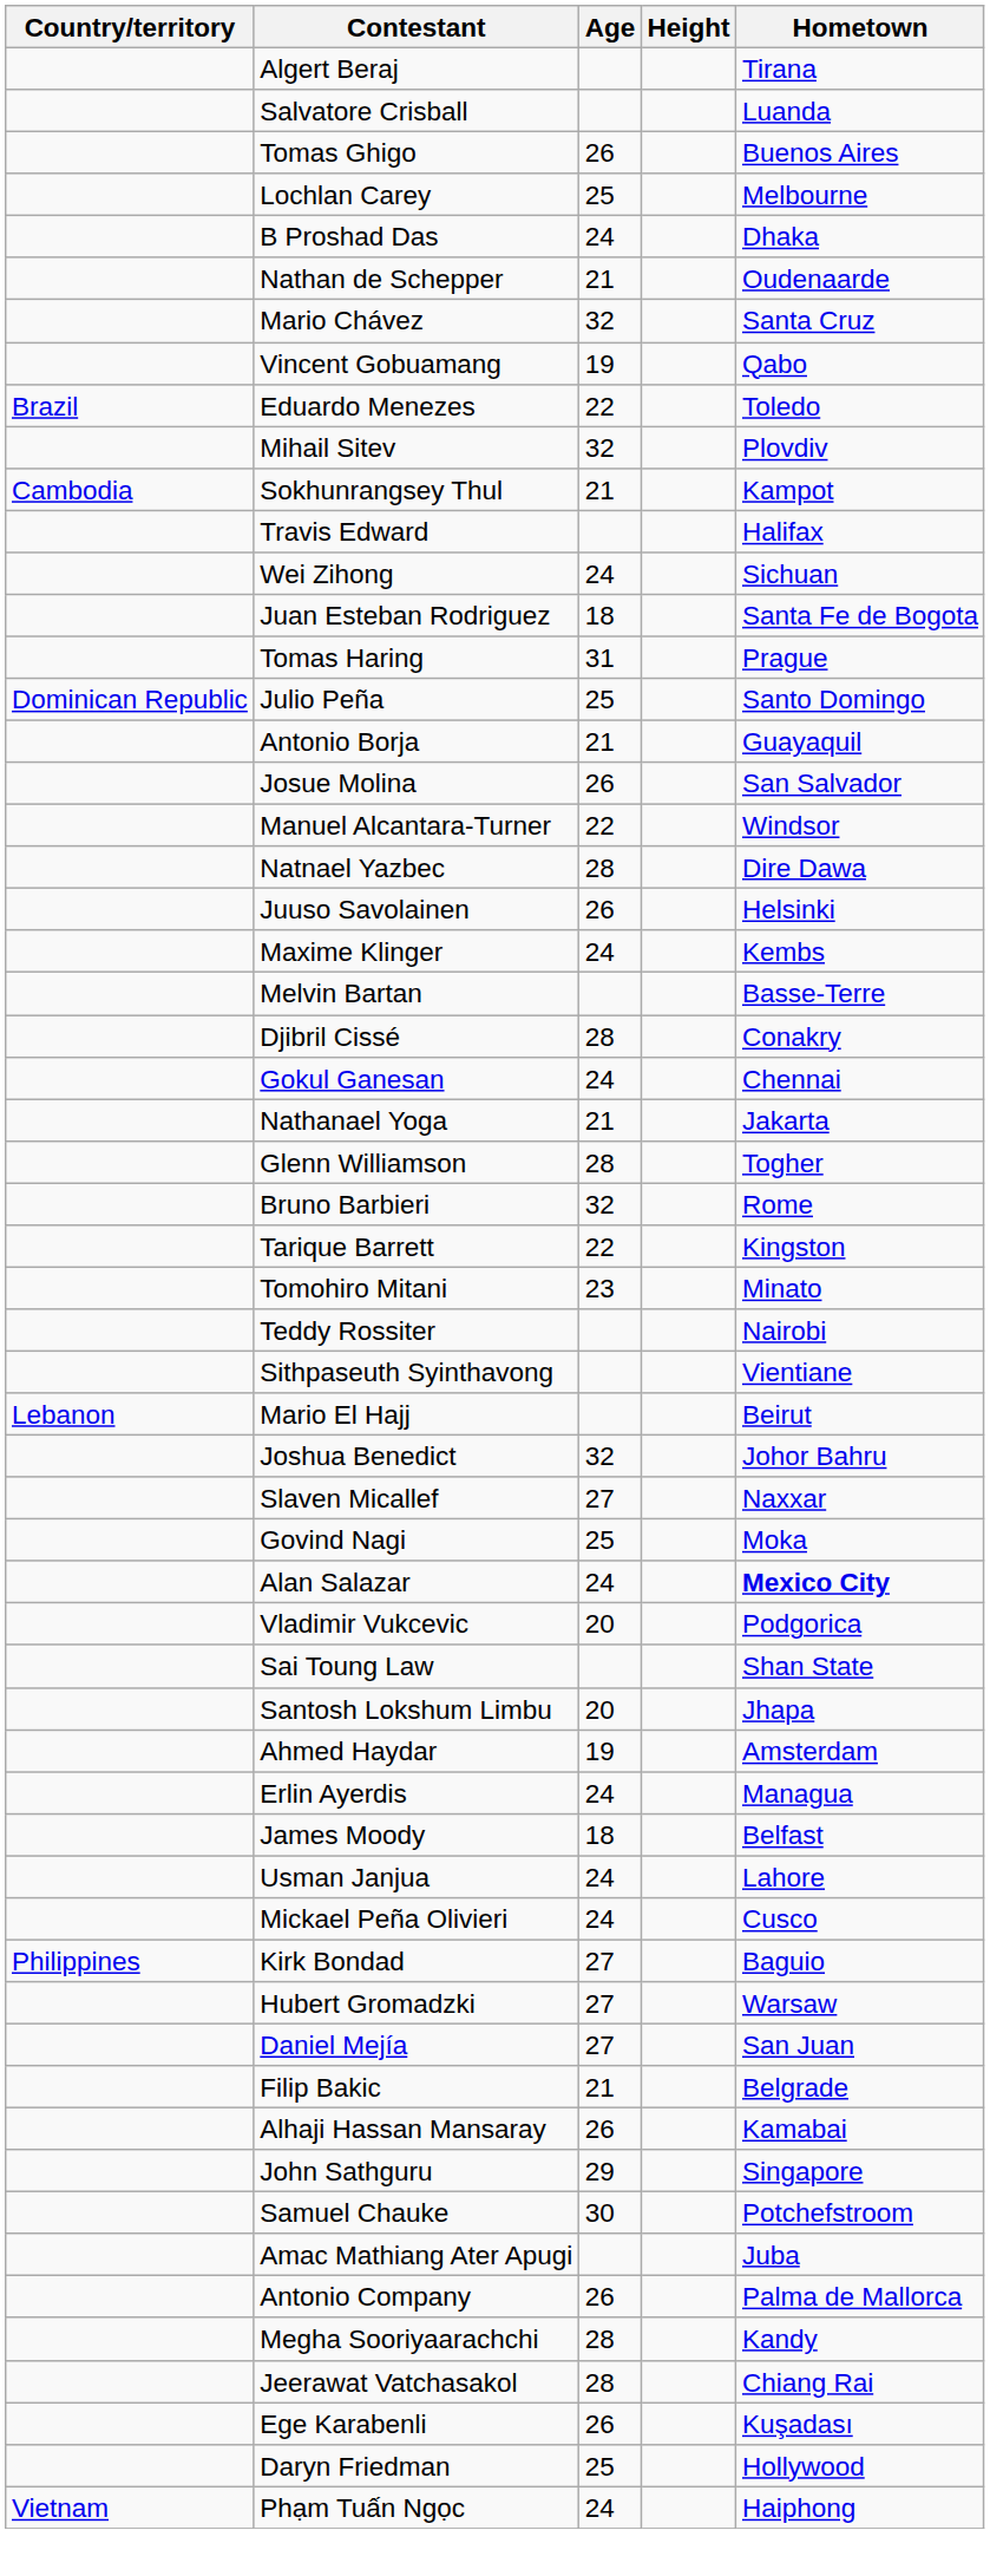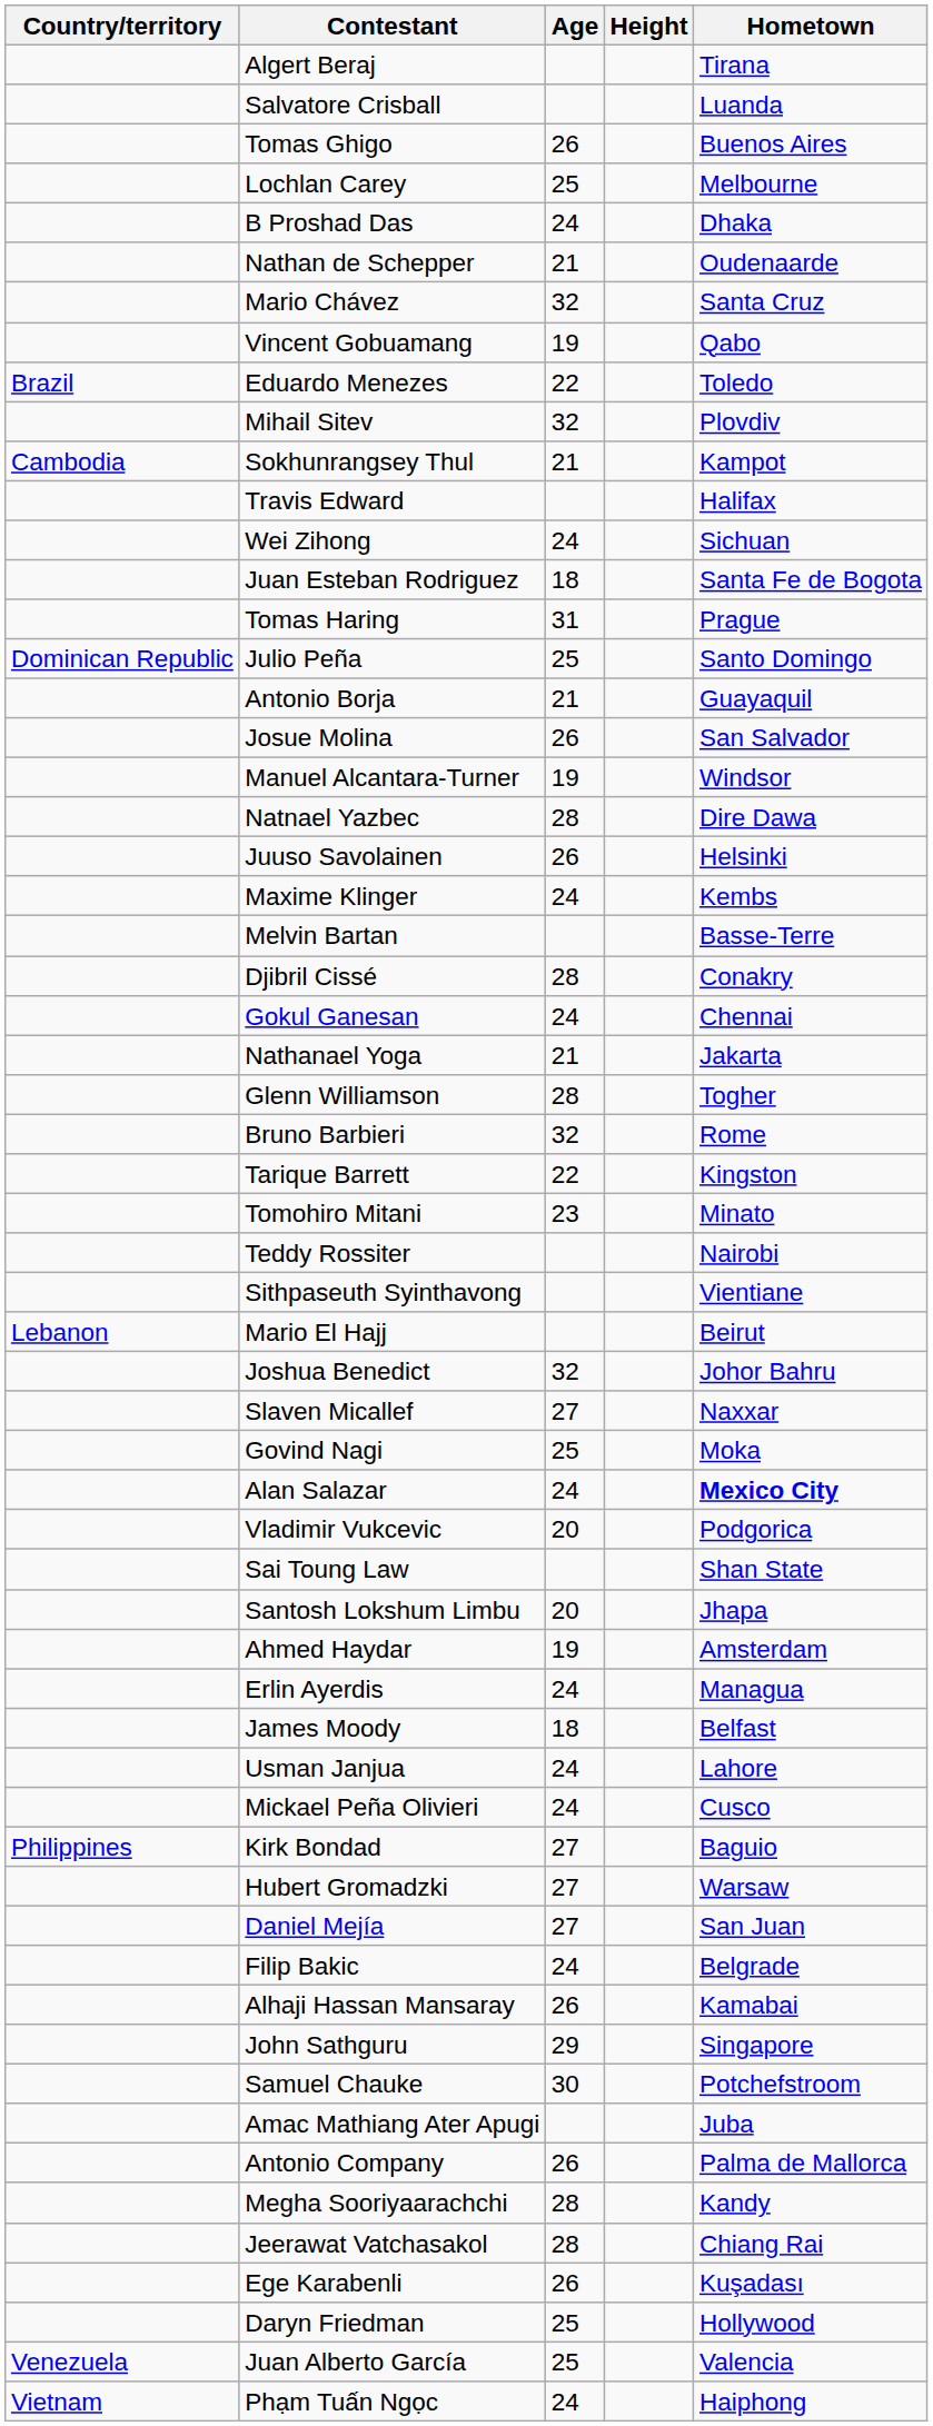 <table class="wikitable sortable" style="font-size: 95%;">
 <tr>
 <th>Country/territory</th>
 <th>Contestant</th>
 <th>Age</th>
 <th>Height</th>
 <th>Hometown</th>
 </tr>
 <tr>
 <td></td>
 <td>Algert Beraj</td>
 <td></td>
 <td></td>
 <td><a href='#'>Tirana</a></td>
 </tr>
 <tr>
 <td></td>
 <td>Salvatore Crisball</td>
 <td></td>
 <td></td>
 <td><a href='#'>Luanda</a></td>
 </tr>
 <tr>
 <td></td>
 <td>Tomas Ghigo</td>
 <td>26</td>
 <td></td>
 <td><a href='#'>Buenos Aires</a></td>
 </tr>
 <tr>
 <td></td>
 <td>Lochlan Carey</td>
 <td>25</td>
 <td></td>
 <td><a href='#'>Melbourne</a></td>
 </tr>
 <tr>
 <td></td>
 <td>B Proshad Das</td>
 <td>24</td>
 <td></td>
 <td><a href='#'>Dhaka</a></td>
 </tr>
 <tr>
 <td></td>
 <td>Nathan de Schepper</td>
 <td>21</td>
 <td></td>
 <td><a href='#'>Oudenaarde</a></td>
 </tr>
 <tr>
 <td></td>
 <td>Mario Chávez</td>
 <td>32</td>
 <td></td>
 <td><a href='#'>Santa Cruz</a></td>
 </tr>
 <tr>
 <td></td>
 <td>Vincent Gobuamang</td>
 <td>19</td>
 <td></td>
 <td><a href='#'>Qabo</a></td>
 </tr>
 <tr>
 <td> <a href='#'>Brazil</a></td>
 <td>Eduardo Menezes</td>
 <td>22</td>
 <td></td>
 <td><a href='#'>Toledo</a></td>
 </tr>
 <tr>
 <td></td>
 <td>Mihail Sitev</td>
 <td>32</td>
 <td></td>
 <td><a href='#'>Plovdiv</a></td>
 </tr>
 <tr>
 <td> <a href='#'>Cambodia</a></td>
 <td>Sokhunrangsey Thul</td>
 <td>21</td>
 <td></td>
 <td><a href='#'>Kampot</a></td>
 </tr>
 <tr>
 <td></td>
 <td>Travis Edward</td>
 <td></td>
 <td></td>
 <td><a href='#'>Halifax</a></td>
 </tr>
 <tr>
 <td></td>
 <td>Wei Zihong</td>
 <td>24</td>
 <td></td>
 <td><a href='#'>Sichuan</a></td>
 </tr>
 <tr>
 <td></td>
 <td>Juan Esteban Rodriguez</td>
 <td>18</td>
 <td></td>
 <td><a href='#'>Santa Fe de Bogota</a></td>
 </tr>
 <tr>
 <td></td>
 <td>Tomas Haring</td>
 <td>31</td>
 <td></td>
 <td><a href='#'>Prague</a></td>
 </tr>
 <tr>
 <td> <a href='#'>Dominican Republic</a></td>
 <td>Julio Peña</td>
 <td>25</td>
 <td></td>
 <td><a href='#'>Santo Domingo</a></td>
 </tr>
 <tr>
 <td></td>
 <td>Antonio Borja</td>
 <td>21</td>
 <td></td>
 <td><a href='#'>Guayaquil</a></td>
 </tr>
 <tr>
 <td></td>
 <td>Josue Molina</td>
 <td>26</td>
 <td></td>
 <td><a href='#'>San Salvador</a></td>
 </tr>
 <tr>
 <td></td>
 <td>Manuel Alcantara-Turner</td>
-<td>22</td>
+<td>19</td>
 <td></td>
 <td><a href='#'>Windsor</a></td>
 </tr>
 <tr>
 <td></td>
 <td>Natnael Yazbec</td>
 <td>28</td>
 <td></td>
 <td><a href='#'>Dire Dawa</a></td>
 </tr>
 <tr>
 <td></td>
 <td>Juuso Savolainen</td>
 <td>26</td>
 <td></td>
 <td><a href='#'>Helsinki</a></td>
 </tr>
 <tr>
 <td></td>
 <td>Maxime Klinger</td>
 <td>24</td>
 <td></td>
 <td><a href='#'>Kembs</a></td>
 </tr>
 <tr>
 <td></td>
 <td>Melvin Bartan</td>
 <td></td>
 <td></td>
 <td><a href='#'>Basse-Terre</a></td>
 </tr>
 <tr>
 <td></td>
 <td>Djibril Cissé</td>
 <td>28</td>
 <td></td>
 <td><a href='#'>Conakry</a></td>
 </tr>
 <tr>
 <td></td>
 <td><a href='#'>Gokul Ganesan</a></td>
 <td>24</td>
 <td></td>
 <td><a href='#'>Chennai</a></td>
 </tr>
 <tr>
 <td></td>
 <td>Nathanael Yoga</td>
 <td>21</td>
 <td></td>
 <td><a href='#'>Jakarta</a></td>
 </tr>
 <tr>
 <td></td>
 <td>Glenn Williamson</td>
 <td>28</td>
 <td></td>
 <td><a href='#'>Togher</a></td>
 </tr>
 <tr>
 <td></td>
 <td>Bruno Barbieri</td>
 <td>32</td>
 <td></td>
 <td><a href='#'>Rome</a></td>
 </tr>
 <tr>
 <td></td>
 <td>Tarique Barrett</td>
 <td>22</td>
 <td></td>
 <td><a href='#'>Kingston</a></td>
 </tr>
 <tr>
 <td></td>
 <td>Tomohiro Mitani</td>
 <td>23</td>
 <td></td>
 <td><a href='#'>Minato</a></td>
 </tr>
 <tr>
 <td></td>
 <td>Teddy Rossiter</td>
 <td></td>
 <td></td>
 <td><a href='#'>Nairobi</a></td>
 </tr>
 <tr>
 <td></td>
 <td>Sithpaseuth Syinthavong</td>
 <td></td>
 <td></td>
 <td><a href='#'>Vientiane</a></td>
 </tr>
 <tr>
 <td> <a href='#'>Lebanon</a></td>
 <td>Mario El Hajj</td>
 <td></td>
 <td></td>
 <td><a href='#'>Beirut</a></td>
 </tr>
 <tr>
 <td></td>
 <td>Joshua Benedict</td>
 <td>32</td>
 <td></td>
 <td><a href='#'>Johor Bahru</a></td>
 </tr>
 <tr>
 <td></td>
 <td>Slaven Micallef</td>
 <td>27</td>
 <td></td>
 <td><a href='#'>Naxxar</a></td>
 </tr>
 <tr>
 <td></td>
 <td>Govind Nagi</td>
 <td>25</td>
 <td></td>
 <td><a href='#'>Moka</a></td>
 </tr>
 <tr>
 <td></td>
 <td>Alan Salazar</td>
 <td>24</td>
 <td></td>
 <td><strong><a href='#'>Mexico City</a></strong></td>
 </tr>
 <tr>
 <td></td>
 <td>Vladimir Vukcevic</td>
 <td>20</td>
 <td></td>
 <td><a href='#'>Podgorica</a></td>
 </tr>
 <tr>
 <td></td>
 <td>Sai Toung Law</td>
 <td></td>
 <td></td>
 <td><a href='#'>Shan State</a></td>
 </tr>
 <tr>
 <td></td>
 <td>Santosh Lokshum Limbu</td>
 <td>20</td>
 <td></td>
 <td><a href='#'>Jhapa</a></td>
 </tr>
 <tr>
 <td></td>
 <td>Ahmed Haydar</td>
 <td>19</td>
 <td></td>
 <td><a href='#'>Amsterdam</a></td>
 </tr>
 <tr>
 <td></td>
 <td>Erlin Ayerdis</td>
 <td>24</td>
 <td></td>
 <td><a href='#'>Managua</a></td>
 </tr>
 <tr>
 <td></td>
 <td>James Moody</td>
 <td>18</td>
 <td></td>
 <td><a href='#'>Belfast</a></td>
 </tr>
 <tr>
 <td></td>
 <td>Usman Janjua</td>
 <td>24</td>
 <td></td>
 <td><a href='#'>Lahore</a></td>
 </tr>
 <tr>
 <td></td>
 <td>Mickael Peña Olivieri</td>
 <td>24</td>
 <td></td>
 <td><a href='#'>Cusco</a></td>
 </tr>
 <tr>
 <td> <a href='#'>Philippines</a></td>
 <td>Kirk Bondad</td>
 <td>27</td>
 <td></td>
 <td><a href='#'>Baguio</a></td>
 </tr>
 <tr>
 <td></td>
 <td>Hubert Gromadzki</td>
 <td>27</td>
 <td></td>
 <td><a href='#'>Warsaw</a></td>
 </tr>
 <tr>
 <td></td>
 <td><a href='#'>Daniel Mejía</a></td>
 <td>27</td>
 <td></td>
 <td><a href='#'>San Juan</a></td>
 </tr>
 <tr>
 <td></td>
 <td>Filip Bakic</td>
-<td>21</td>
+<td>24</td>
 <td></td>
 <td><a href='#'>Belgrade</a></td>
 </tr>
 <tr>
 <td></td>
 <td>Alhaji Hassan Mansaray</td>
 <td>26</td>
 <td></td>
 <td><a href='#'>Kamabai</a></td>
 </tr>
 <tr>
 <td></td>
 <td>John Sathguru</td>
 <td>29</td>
 <td></td>
 <td><a href='#'>Singapore</a></td>
 </tr>
 <tr>
 <td></td>
 <td>Samuel Chauke</td>
 <td>30</td>
 <td></td>
 <td><a href='#'>Potchefstroom</a></td>
 </tr>
 <tr>
 <td></td>
 <td>Amac Mathiang Ater Apugi</td>
 <td></td>
 <td></td>
 <td><a href='#'>Juba</a></td>
 </tr>
 <tr>
 <td></td>
 <td>Antonio Company</td>
 <td>26</td>
 <td></td>
 <td><a href='#'>Palma de Mallorca</a></td>
 </tr>
 <tr>
 <td></td>
 <td>Megha Sooriyaarachchi</td>
 <td>28</td>
 <td></td>
 <td><a href='#'>Kandy</a></td>
 </tr>
 <tr>
 <td></td>
 <td>Jeerawat Vatchasakol</td>
 <td>28</td>
 <td></td>
 <td><a href='#'>Chiang Rai</a></td>
 </tr>
 <tr>
 <td></td>
 <td>Ege Karabenli</td>
 <td>26</td>
 <td></td>
 <td><a href='#'>Kuşadası</a></td>
 </tr>
 <tr>
 <td></td>
 <td>Daryn Friedman</td>
 <td>25</td>
 <td></td>
 <td><a href='#'>Hollywood</a></td>
 </tr>
 <tr>
+<td> <a href='#'>Venezuela</a></td>
+<td>Juan Alberto García</td>
+<td>25</td>
+<td></td>
+<td><a href='#'>Valencia</a></td>
+</tr>
+<tr>
 <td> <a href='#'>Vietnam</a></td>
 <td>Phạm Tuấn Ngọc</td>
 <td>24</td>
 <td></td>
 <td><a href='#'>Haiphong</a></td>
 </tr>
 </table>
